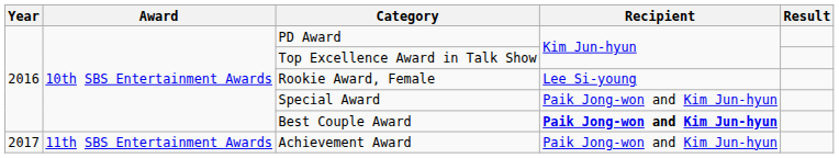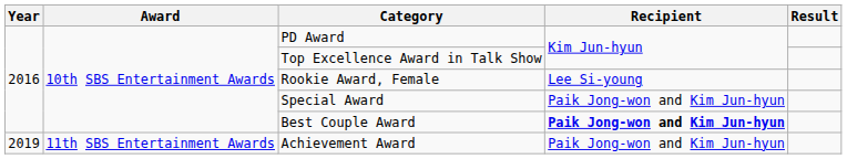 <table class="wikitable">
 <tr>
 <th>Year</th>
 <th>Award</th>
 <th>Category</th>
 <th>Recipient</th>
 <th>Result</th>
 </tr>
 <tr>
 <td rowspan=5>2016</td>
 <td rowspan=5><a href='#'>10th</a> <a href='#'>SBS Entertainment Awards</a></td>
 <td>PD Award</td>
 <td rowspan=2><a href='#'>Kim Jun-hyun</a></td>
 <td></td>
 </tr>
 <tr>
 <td>Top Excellence Award in Talk Show</td>
 <td></td>
 </tr>
 <tr>
 <td>Rookie Award, Female</td>
 <td><a href='#'>Lee Si-young</a></td>
 <td></td>
 </tr>
 <tr>
 <td>Special Award</td>
 <td><a href='#'>Paik Jong-won</a> and <a href='#'>Kim Jun-hyun</a></td>
 <td></td>
 </tr>
 <tr>
 <td>Best Couple Award</td>
 <td><strong><a href='#'>Paik Jong-won</a> and <a href='#'>Kim Jun-hyun</a></strong></td>
 <td></td>
 </tr>
 <tr>
-<td>2017</td>
+<td>2019</td>
 <td><a href='#'>11th</a> <a href='#'>SBS Entertainment Awards</a></td>
 <td>Achievement Award</td>
 <td><a href='#'>Paik Jong-won</a> and <a href='#'>Kim Jun-hyun</a></td>
 <td></td>
 </tr>
 </table>
